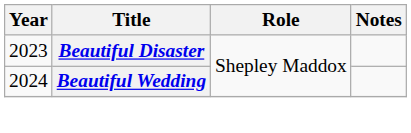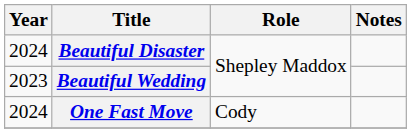 <table class="wikitable sortable plainrowheaders">
 <tr>
 <th scope="col">Year</th>
 <th scope="col">Title</th>
 <th scope="col">Role</th>
 <th scope="col">Notes</th>
 </tr>
 <tr>
-<td>2023</td>
+<td>2024</td>
 <th scope="row"><em><a href='#'>Beautiful Disaster</a></em></th>
 <td rowspan="2">Shepley Maddox</td>
 <td></td>
 </tr>
 <tr>
+<td>2023</td>
+<th scope="row"><em><a href='#'>Beautiful Wedding</a></em></th>
+<td></td>
+</tr>
+<tr>
 <td>2024</td>
-<th scope="row"><em><a href='#'>Beautiful Wedding</a></em></th>
+<th scope="row"><em><a href='#'>One Fast Move</a></em></th>
+<td>Cody</td>
 <td></td>
 </tr>
 <tr>
 </tr>
 </table>
